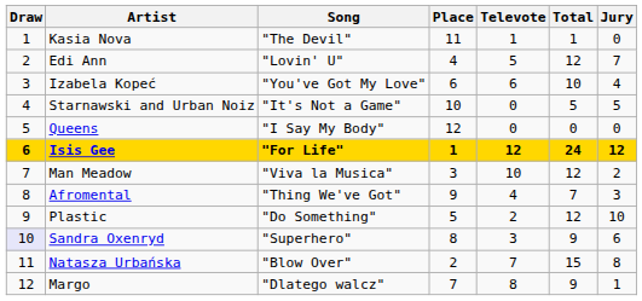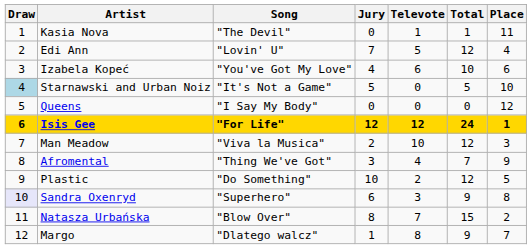 <table class="sortable wikitable" style="margin: 1em auto 1em auto; text-align:center;">
 <tr>
 <th>Draw</th>
 <th>Artist</th>
 <th>Song</th>
-<th>Place</th>
+<th>Jury</th>
 <th>Televote</th>
 <th>Total</th>
-<th>Jury</th>
+<th>Place</th>
 </tr>
 <tr>
 <td>1</td>
 <td align="left">Kasia Nova</td>
 <td align="left">"The Devil"</td>
-<td>11</td>
+<td>0</td>
 <td>1</td>
 <td>1</td>
-<td>0</td>
+<td>11</td>
 </tr>
 <tr>
 <td>2</td>
 <td align="left">Edi Ann</td>
 <td align="left">"Lovin' U"</td>
-<td>4</td>
+<td>7</td>
 <td>5</td>
 <td>12</td>
-<td>7</td>
+<td>4</td>
 </tr>
 <tr>
 <td>3</td>
 <td align="left">Izabela Kopeć</td>
 <td align="left">"You've Got My Love"</td>
-<td>6</td>
+<td>4</td>
 <td>6</td>
 <td>10</td>
-<td>4</td>
+<td>6</td>
 </tr>
 <tr>
-<td>4</td>
+<td style="background: lightblue;">4</td>
 <td align="left">Starnawski and Urban Noiz</td>
 <td align="left">"It's Not a Game"</td>
-<td>10</td>
+<td>5</td>
 <td>0</td>
 <td>5</td>
-<td>5</td>
+<td>10</td>
 </tr>
 <tr>
 <td>5</td>
 <td align="left"><a href='#'>Queens</a></td>
 <td align="left">"I Say My Body"</td>
-<td>12</td>
 <td>0</td>
 <td>0</td>
 <td>0</td>
+<td>12</td>
 </tr>
 <tr style="font-weight:bold; background:gold;">
 <td>6</td>
 <td align="left"><a href='#'>Isis Gee</a></td>
 <td align="left">"For Life"</td>
-<td>1</td>
+<td>12</td>
 <td>12</td>
 <td>24</td>
-<td>12</td>
+<td>1</td>
 </tr>
 <tr>
 <td>7</td>
 <td align="left">Man Meadow</td>
 <td align="left">"Viva la Musica"</td>
-<td>3</td>
+<td>2</td>
 <td>10</td>
 <td>12</td>
-<td>2</td>
+<td>3</td>
 </tr>
 <tr>
 <td>8</td>
 <td align="left"><a href='#'>Afromental</a></td>
 <td align="left">"Thing We've Got"</td>
-<td>9</td>
+<td>3</td>
 <td>4</td>
 <td>7</td>
-<td>3</td>
+<td>9</td>
 </tr>
 <tr>
 <td>9</td>
 <td align="left">Plastic</td>
 <td align="left">"Do Something"</td>
-<td>5</td>
+<td>10</td>
 <td>2</td>
 <td>12</td>
-<td>10</td>
+<td>5</td>
 </tr>
 <tr>
 <td style="background: lavender;">10</td>
 <td align="left"><a href='#'>Sandra Oxenryd</a></td>
 <td align="left">"Superhero"</td>
-<td>8</td>
+<td>6</td>
 <td>3</td>
 <td>9</td>
-<td>6</td>
+<td>8</td>
 </tr>
 <tr>
 <td>11</td>
 <td align="left"><a href='#'>Natasza Urbańska</a></td>
 <td align="left">"Blow Over"</td>
-<td>2</td>
+<td>8</td>
 <td>7</td>
 <td>15</td>
-<td>8</td>
+<td>2</td>
 </tr>
 <tr>
 <td>12</td>
 <td align="left">Margo</td>
 <td align="left">"Dlatego walcz"</td>
-<td>7</td>
+<td>1</td>
 <td>8</td>
 <td>9</td>
-<td>1</td>
+<td>7</td>
 </tr>
 </table>
